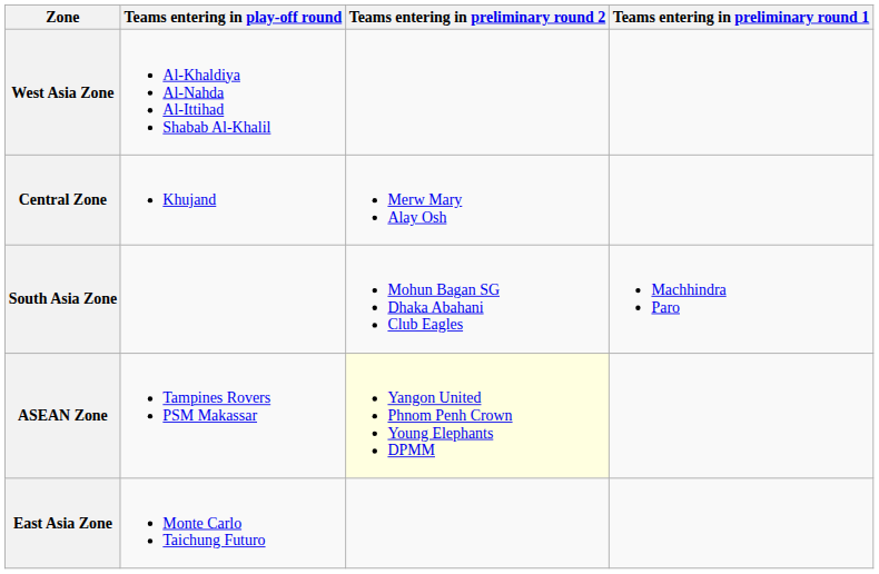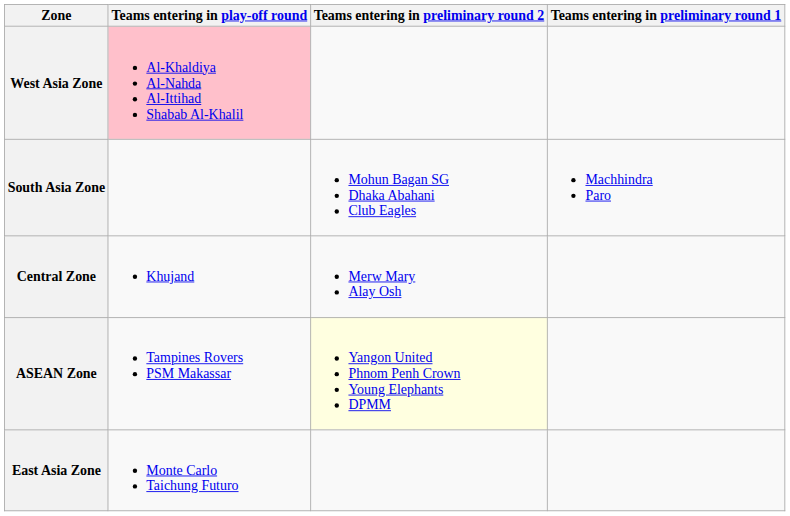 <table class="wikitable">
 <tr>
 <th>Zone</th>
 <th>Teams entering in <a href='#'>play-off round</a></th>
 <th>Teams entering in <a href='#'>preliminary round 2</a></th>
 <th>Teams entering in <a href='#'>preliminary round 1</a></th>
 </tr>
 <tr>
 <th>West Asia Zone</th>
-<td valign="top"><br><ul><li> <a href='#'>Al-Khaldiya</a></li><li> <a href='#'>Al-Nahda</a></li><li> <a href='#'>Al-Ittihad</a></li><li> <a href='#'>Shabab Al-Khalil</a></li></ul></td>
+<td valign="top" style="background: pink;"><br><ul><li> <a href='#'>Al-Khaldiya</a></li><li> <a href='#'>Al-Nahda</a></li><li> <a href='#'>Al-Ittihad</a></li><li> <a href='#'>Shabab Al-Khalil</a></li></ul></td>
 <td></td>
-<td></td>
-</tr>
-<tr>
-<th>Central Zone</th>
-<td valign="top"><br><ul><li> <a href='#'>Khujand</a></li></ul></td>
-<td><br><ul><li> <a href='#'>Merw Mary</a></li><li> <a href='#'>Alay Osh</a></li></ul></td>
 <td></td>
 </tr>
 <tr>
 <th>South Asia Zone</th>
 <td></td>
 <td valign="top"><br><ul><li> <a href='#'>Mohun Bagan SG</a></li><li> <a href='#'>Dhaka Abahani</a></li><li> <a href='#'>Club Eagles</a></li></ul></td>
 <td valign="top"><br><ul><li> <a href='#'>Machhindra</a></li><li> <a href='#'>Paro</a></li></ul></td>
+</tr>
+<tr>
+<th>Central Zone</th>
+<td valign="top"><br><ul><li> <a href='#'>Khujand</a></li></ul></td>
+<td><br><ul><li> <a href='#'>Merw Mary</a></li><li> <a href='#'>Alay Osh</a></li></ul></td>
+<td></td>
 </tr>
 <tr>
 <th>ASEAN Zone</th>
 <td valign="top"><br><ul><li> <a href='#'>Tampines Rovers</a></li><li> <a href='#'>PSM Makassar</a></li></ul></td>
 <td style="background: lightyellow;"><br><ul><li> <a href='#'>Yangon United</a></li><li> <a href='#'>Phnom Penh Crown</a></li><li> <a href='#'>Young Elephants</a></li><li> <a href='#'>DPMM</a></li></ul></td>
 <td></td>
 </tr>
 <tr>
 <th>East Asia Zone</th>
 <td valign="top"><br><ul><li> <a href='#'>Monte Carlo</a></li><li> <a href='#'>Taichung Futuro</a></li></ul></td>
 <td></td>
 <td></td>
 </tr>
 </table>
